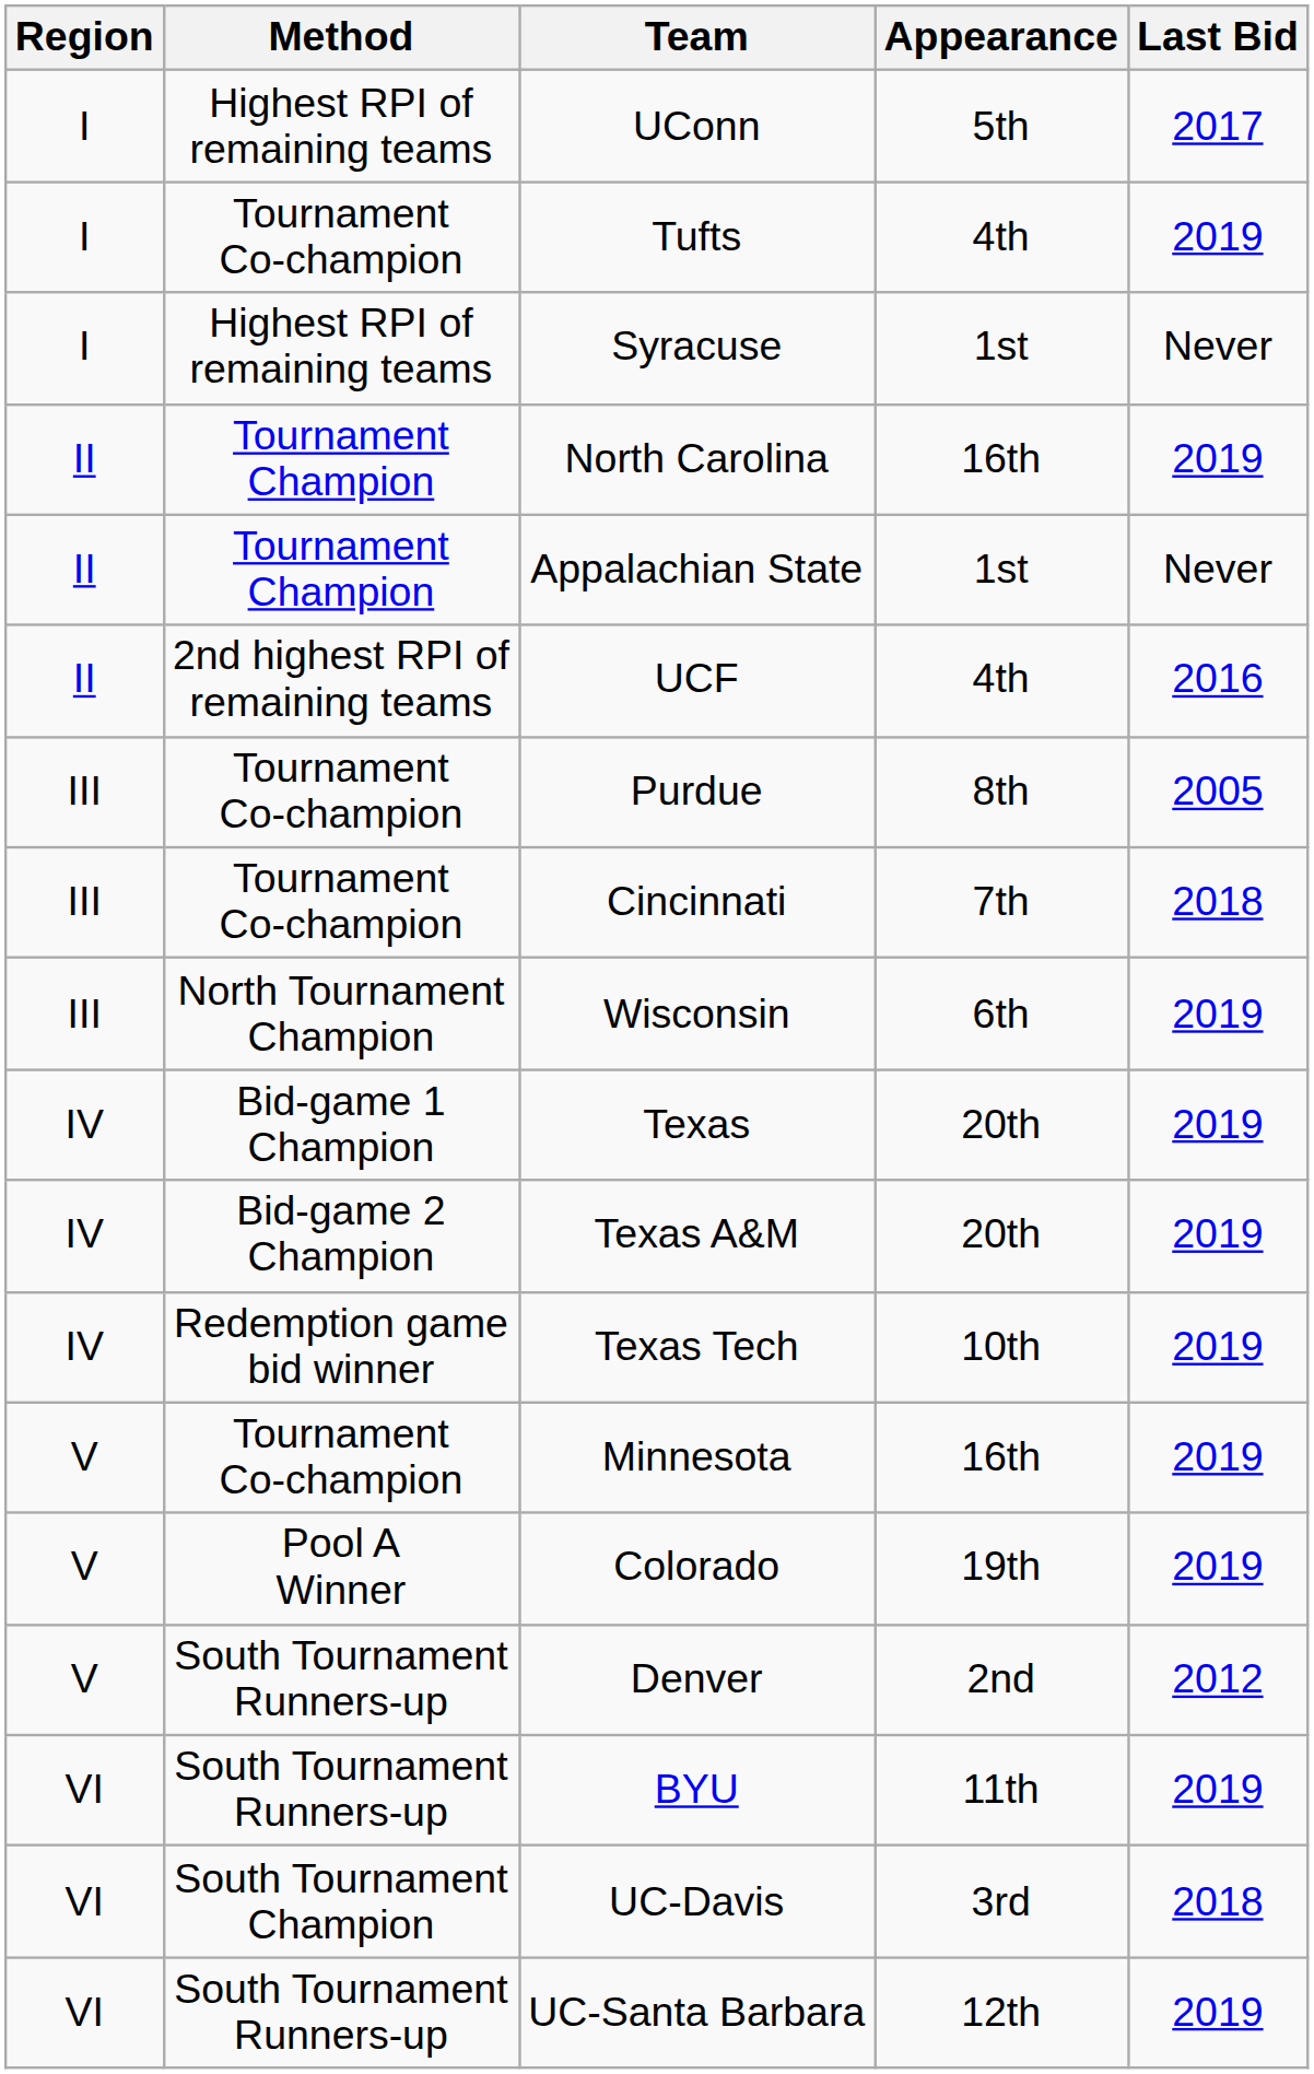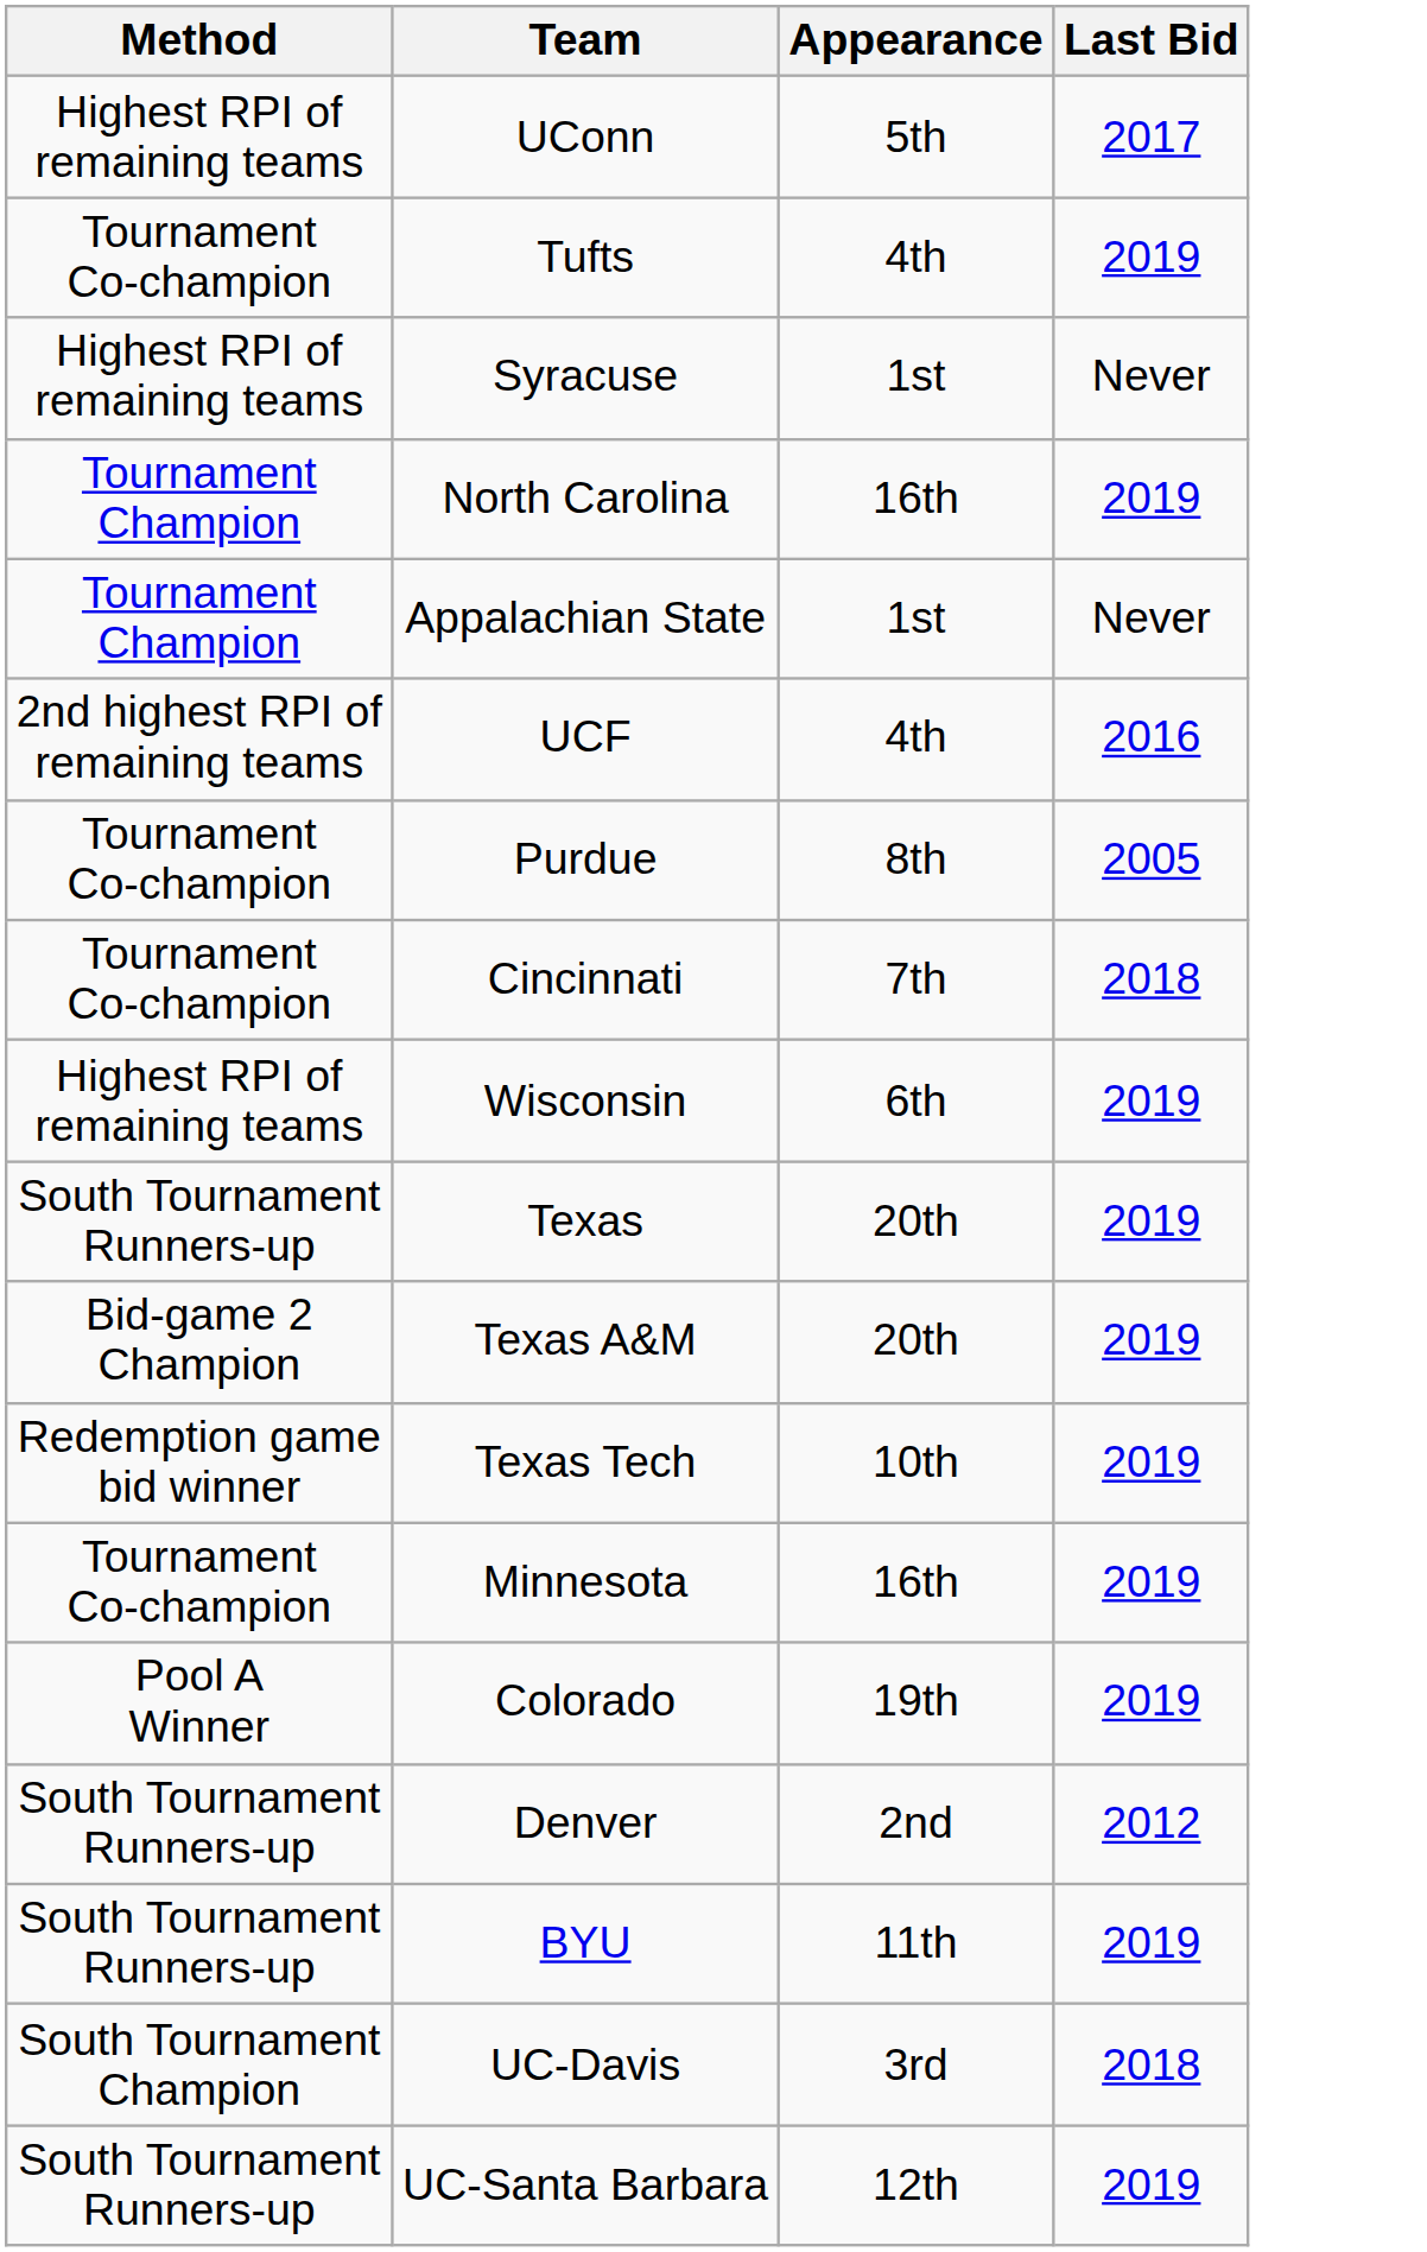 <table class="wikitable sortable" style="text-align:center">
 <tr>
-<th>Region</th>
 <th>Method</th>
 <th>Team</th>
 <th>Appearance</th>
 <th>Last Bid</th>
 </tr>
 <tr>
-<td>I</td>
 <td>Highest RPI of<br>remaining teams</td>
 <td>UConn</td>
 <td>5th</td>
 <td><a href='#'>2017</a></td>
 </tr>
 <tr>
-<td>I</td>
 <td>Tournament<br>Co-champion</td>
 <td>Tufts</td>
 <td>4th</td>
 <td><a href='#'>2019</a></td>
 </tr>
 <tr>
-<td>I</td>
 <td>Highest RPI of<br>remaining teams</td>
 <td>Syracuse</td>
 <td>1st</td>
 <td>Never</td>
 </tr>
 <tr>
-<td><a href='#'>II</a></td>
 <td><a href='#'>Tournament<br>Champion</a></td>
 <td>North Carolina</td>
 <td>16th</td>
 <td><a href='#'>2019</a></td>
 </tr>
 <tr>
-<td><a href='#'>II</a></td>
 <td><a href='#'>Tournament<br>Champion</a></td>
 <td>Appalachian State</td>
 <td>1st</td>
 <td>Never</td>
 </tr>
 <tr>
-<td><a href='#'>II</a></td>
 <td>2nd highest RPI of<br>remaining teams</td>
 <td>UCF</td>
 <td>4th</td>
 <td><a href='#'>2016</a></td>
 </tr>
 <tr>
-<td>III</td>
 <td>Tournament<br>Co-champion</td>
 <td>Purdue</td>
 <td>8th</td>
 <td><a href='#'>2005</a></td>
 </tr>
 <tr>
-<td>III</td>
 <td>Tournament<br>Co-champion</td>
 <td>Cincinnati</td>
 <td>7th</td>
 <td><a href='#'>2018</a></td>
 </tr>
 <tr>
-<td>III</td>
-<td>North Tournament<br>Champion</td>
+<td>Highest RPI of<br>remaining teams</td>
 <td>Wisconsin</td>
 <td>6th</td>
 <td><a href='#'>2019</a></td>
 </tr>
 <tr>
-<td>IV</td>
-<td>Bid-game 1<br>Champion</td>
+<td>South Tournament<br>Runners-up</td>
 <td>Texas</td>
 <td>20th</td>
 <td><a href='#'>2019</a></td>
 </tr>
 <tr>
-<td>IV</td>
 <td>Bid-game 2<br>Champion</td>
 <td>Texas A&M</td>
 <td>20th</td>
 <td><a href='#'>2019</a></td>
 </tr>
 <tr>
-<td>IV</td>
 <td>Redemption game<br>bid winner</td>
 <td>Texas Tech</td>
 <td>10th</td>
 <td><a href='#'>2019</a></td>
 </tr>
 <tr>
-<td>V</td>
 <td>Tournament<br>Co-champion</td>
 <td>Minnesota</td>
 <td>16th</td>
 <td><a href='#'>2019</a></td>
 </tr>
 <tr>
-<td>V</td>
 <td>Pool A<br>Winner</td>
 <td>Colorado</td>
 <td>19th</td>
 <td><a href='#'>2019</a></td>
 </tr>
 <tr>
-<td>V</td>
 <td>South Tournament<br>Runners-up</td>
 <td>Denver</td>
 <td>2nd</td>
 <td><a href='#'>2012</a></td>
 </tr>
 <tr>
-<td>VI</td>
 <td>South Tournament<br>Runners-up</td>
 <td><a href='#'>BYU</a></td>
 <td>11th</td>
 <td><a href='#'>2019</a></td>
 </tr>
 <tr>
-<td>VI</td>
 <td>South Tournament<br>Champion</td>
 <td>UC-Davis</td>
 <td>3rd</td>
 <td><a href='#'>2018</a></td>
 </tr>
 <tr>
-<td>VI</td>
 <td>South Tournament<br>Runners-up</td>
 <td>UC-Santa Barbara</td>
 <td>12th</td>
 <td><a href='#'>2019</a></td>
 </tr>
 </table>
